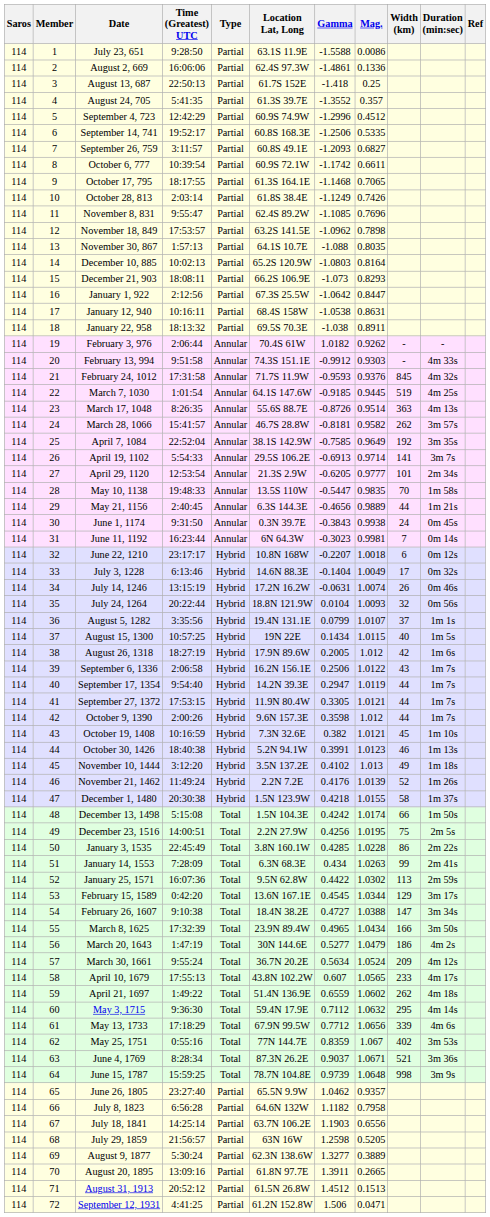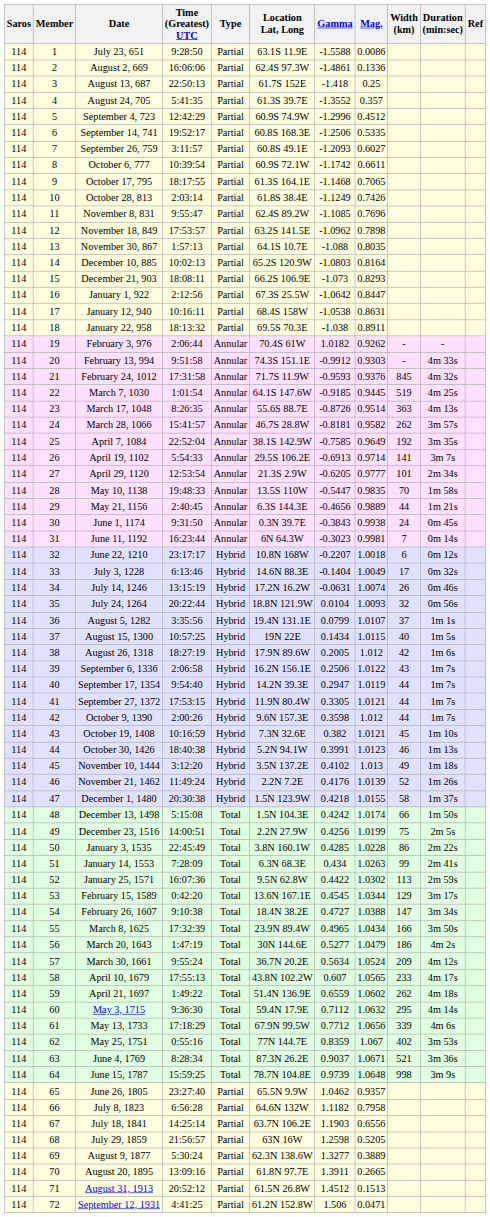 <table class=wikitable>
 <tr align=center>
 <th>Saros</th>
 <th>Member</th>
 <th>Date</th>
 <th>Time<br>(Greatest)<br><a href='#'>UTC</a></th>
 <th>Type</th>
 <th>Location<br>Lat, Long</th>
 <th><a href='#'>Gamma</a></th>
 <th><a href='#'>Mag.</a></th>
 <th>Width<br>(km)</th>
 <th>Duration<br>(min:sec)</th>
 <th>Ref</th>
 </tr>
 <tr align=center bgcolor=#ffffe0>
 <td>114</td>
 <td>1</td>
 <td>July 23, 651</td>
 <td>9:28:50</td>
 <td>Partial</td>
 <td>63.1S 11.9E</td>
 <td>-1.5588</td>
 <td>0.0086</td>
 <td></td>
 <td></td>
 <td></td>
 </tr>
 <tr align=center bgcolor=#ffffe0>
 <td>114</td>
 <td>2</td>
 <td>August 2, 669</td>
 <td>16:06:06</td>
 <td>Partial</td>
 <td>62.4S 97.3W</td>
 <td>-1.4861</td>
 <td>0.1336</td>
 <td></td>
 <td></td>
 <td></td>
 </tr>
 <tr align=center bgcolor=#ffffe0>
 <td>114</td>
 <td>3</td>
 <td>August 13, 687</td>
 <td>22:50:13</td>
 <td>Partial</td>
 <td>61.7S 152E</td>
 <td>-1.418</td>
 <td>0.25</td>
 <td></td>
 <td></td>
 <td></td>
 </tr>
 <tr align=center bgcolor=#ffffe0>
 <td>114</td>
 <td>4</td>
 <td>August 24, 705</td>
 <td>5:41:35</td>
 <td>Partial</td>
 <td>61.3S 39.7E</td>
 <td>-1.3552</td>
 <td>0.357</td>
 <td></td>
 <td></td>
 <td></td>
 </tr>
 <tr align=center bgcolor=#ffffe0>
 <td>114</td>
 <td>5</td>
 <td>September 4, 723</td>
 <td>12:42:29</td>
 <td>Partial</td>
 <td>60.9S 74.9W</td>
 <td>-1.2996</td>
 <td>0.4512</td>
 <td></td>
 <td></td>
 <td></td>
 </tr>
 <tr align=center bgcolor=#ffffe0>
 <td>114</td>
 <td>6</td>
 <td>September 14, 741</td>
 <td>19:52:17</td>
 <td>Partial</td>
 <td>60.8S 168.3E</td>
 <td>-1.2506</td>
 <td>0.5335</td>
 <td></td>
 <td></td>
 <td></td>
 </tr>
 <tr align=center bgcolor=#ffffe0>
 <td>114</td>
 <td>7</td>
 <td>September 26, 759</td>
 <td>3:11:57</td>
 <td>Partial</td>
 <td>60.8S 49.1E</td>
 <td>-1.2093</td>
-<td>0.6827</td>
+<td>0.6027</td>
 <td></td>
 <td></td>
 <td></td>
 </tr>
 <tr align=center bgcolor=#ffffe0>
 <td>114</td>
 <td>8</td>
 <td>October 6, 777</td>
 <td>10:39:54</td>
 <td>Partial</td>
 <td>60.9S 72.1W</td>
 <td>-1.1742</td>
 <td>0.6611</td>
 <td></td>
 <td></td>
 <td></td>
 </tr>
 <tr align=center bgcolor=#ffffe0>
 <td>114</td>
 <td>9</td>
 <td>October 17, 795</td>
 <td>18:17:55</td>
 <td>Partial</td>
 <td>61.3S 164.1E</td>
 <td>-1.1468</td>
 <td>0.7065</td>
 <td></td>
 <td></td>
 <td></td>
 </tr>
 <tr align=center bgcolor=#ffffe0>
 <td>114</td>
 <td>10</td>
 <td>October 28, 813</td>
 <td>2:03:14</td>
 <td>Partial</td>
 <td>61.8S 38.4E</td>
 <td>-1.1249</td>
 <td>0.7426</td>
 <td></td>
 <td></td>
 <td></td>
 </tr>
 <tr align=center bgcolor=#ffffe0>
 <td>114</td>
 <td>11</td>
 <td>November 8, 831</td>
 <td>9:55:47</td>
 <td>Partial</td>
 <td>62.4S 89.2W</td>
 <td>-1.1085</td>
 <td>0.7696</td>
 <td></td>
 <td></td>
 <td></td>
 </tr>
 <tr align=center bgcolor=#ffffe0>
 <td>114</td>
 <td>12</td>
 <td>November 18, 849</td>
 <td>17:53:57</td>
 <td>Partial</td>
 <td>63.2S 141.5E</td>
 <td>-1.0962</td>
 <td>0.7898</td>
 <td></td>
 <td></td>
 <td></td>
 </tr>
 <tr align=center bgcolor=#ffffe0>
 <td>114</td>
 <td>13</td>
 <td>November 30, 867</td>
 <td>1:57:13</td>
 <td>Partial</td>
 <td>64.1S 10.7E</td>
 <td>-1.088</td>
 <td>0.8035</td>
 <td></td>
 <td></td>
 <td></td>
 </tr>
 <tr align=center bgcolor=#ffffe0>
 <td>114</td>
 <td>14</td>
 <td>December 10, 885</td>
 <td>10:02:13</td>
 <td>Partial</td>
 <td>65.2S 120.9W</td>
 <td>-1.0803</td>
 <td>0.8164</td>
 <td></td>
 <td></td>
 <td></td>
 </tr>
 <tr align=center bgcolor=#ffffe0>
 <td>114</td>
 <td>15</td>
 <td>December 21, 903</td>
 <td>18:08:11</td>
 <td>Partial</td>
 <td>66.2S 106.9E</td>
 <td>-1.073</td>
 <td>0.8293</td>
 <td></td>
 <td></td>
 <td></td>
 </tr>
 <tr align=center bgcolor=#ffffe0>
 <td>114</td>
 <td>16</td>
 <td>January 1, 922</td>
 <td>2:12:56</td>
 <td>Partial</td>
 <td>67.3S 25.5W</td>
 <td>-1.0642</td>
 <td>0.8447</td>
 <td></td>
 <td></td>
 <td></td>
 </tr>
 <tr align=center bgcolor=#ffffe0>
 <td>114</td>
 <td>17</td>
 <td>January 12, 940</td>
 <td>10:16:11</td>
 <td>Partial</td>
 <td>68.4S 158W</td>
 <td>-1.0538</td>
 <td>0.8631</td>
 <td></td>
 <td></td>
 <td></td>
 </tr>
 <tr align=center bgcolor=#ffffe0>
 <td>114</td>
 <td>18</td>
 <td>January 22, 958</td>
 <td>18:13:32</td>
 <td>Partial</td>
 <td>69.5S 70.3E</td>
 <td>-1.038</td>
 <td>0.8911</td>
 <td></td>
 <td></td>
 <td></td>
 </tr>
 <tr align=center bgcolor=#ffe0ff>
 <td>114</td>
 <td>19</td>
 <td>February 3, 976</td>
 <td>2:06:44</td>
 <td>Annular</td>
 <td>70.4S 61W</td>
 <td>1.0182</td>
 <td>0.9262</td>
 <td>-</td>
 <td>-</td>
 <td></td>
 </tr>
 <tr align=center bgcolor=#ffe0ff>
 <td>114</td>
 <td>20</td>
 <td>February 13, 994</td>
 <td>9:51:58</td>
 <td>Annular</td>
 <td>74.3S 151.1E</td>
 <td>-0.9912</td>
 <td>0.9303</td>
 <td>-</td>
 <td>4m 33s</td>
 <td></td>
 </tr>
 <tr align=center bgcolor=#ffe0ff>
 <td>114</td>
 <td>21</td>
 <td>February 24, 1012</td>
 <td>17:31:58</td>
 <td>Annular</td>
 <td>71.7S 11.9W</td>
 <td>-0.9593</td>
 <td>0.9376</td>
 <td>845</td>
 <td>4m 32s</td>
 <td></td>
 </tr>
 <tr align=center bgcolor=#ffe0ff>
 <td>114</td>
 <td>22</td>
 <td>March 7, 1030</td>
 <td>1:01:54</td>
 <td>Annular</td>
 <td>64.1S 147.6W</td>
 <td>-0.9185</td>
 <td>0.9445</td>
 <td>519</td>
 <td>4m 25s</td>
 <td></td>
 </tr>
 <tr align=center bgcolor=#ffe0ff>
 <td>114</td>
 <td>23</td>
 <td>March 17, 1048</td>
 <td>8:26:35</td>
 <td>Annular</td>
 <td>55.6S 88.7E</td>
 <td>-0.8726</td>
 <td>0.9514</td>
 <td>363</td>
 <td>4m 13s</td>
 <td></td>
 </tr>
 <tr align=center bgcolor=#ffe0ff>
 <td>114</td>
 <td>24</td>
 <td>March 28, 1066</td>
 <td>15:41:57</td>
 <td>Annular</td>
 <td>46.7S 28.8W</td>
 <td>-0.8181</td>
 <td>0.9582</td>
 <td>262</td>
 <td>3m 57s</td>
 <td></td>
 </tr>
 <tr align=center bgcolor=#ffe0ff>
 <td>114</td>
 <td>25</td>
 <td>April 7, 1084</td>
 <td>22:52:04</td>
 <td>Annular</td>
 <td>38.1S 142.9W</td>
 <td>-0.7585</td>
 <td>0.9649</td>
 <td>192</td>
 <td>3m 35s</td>
 <td></td>
 </tr>
 <tr align=center bgcolor=#ffe0ff>
 <td>114</td>
 <td>26</td>
 <td>April 19, 1102</td>
 <td>5:54:33</td>
 <td>Annular</td>
 <td>29.5S 106.2E</td>
 <td>-0.6913</td>
 <td>0.9714</td>
 <td>141</td>
 <td>3m 7s</td>
 <td></td>
 </tr>
 <tr align=center bgcolor=#ffe0ff>
 <td>114</td>
 <td>27</td>
 <td>April 29, 1120</td>
 <td>12:53:54</td>
 <td>Annular</td>
 <td>21.3S 2.9W</td>
 <td>-0.6205</td>
 <td>0.9777</td>
 <td>101</td>
 <td>2m 34s</td>
 <td></td>
 </tr>
 <tr align=center bgcolor=#ffe0ff>
 <td>114</td>
 <td>28</td>
 <td>May 10, 1138</td>
 <td>19:48:33</td>
 <td>Annular</td>
 <td>13.5S 110W</td>
 <td>-0.5447</td>
 <td>0.9835</td>
 <td>70</td>
 <td>1m 58s</td>
 <td></td>
 </tr>
 <tr align=center bgcolor=#ffe0ff>
 <td>114</td>
 <td>29</td>
 <td>May 21, 1156</td>
 <td>2:40:45</td>
 <td>Annular</td>
 <td>6.3S 144.3E</td>
 <td>-0.4656</td>
 <td>0.9889</td>
 <td>44</td>
 <td>1m 21s</td>
 <td></td>
 </tr>
 <tr align=center bgcolor=#ffe0ff>
 <td>114</td>
 <td>30</td>
 <td>June 1, 1174</td>
 <td>9:31:50</td>
 <td>Annular</td>
 <td>0.3N 39.7E</td>
 <td>-0.3843</td>
 <td>0.9938</td>
 <td>24</td>
 <td>0m 45s</td>
 <td></td>
 </tr>
 <tr align=center bgcolor=#ffe0ff>
 <td>114</td>
 <td>31</td>
 <td>June 11, 1192</td>
 <td>16:23:44</td>
 <td>Annular</td>
 <td>6N 64.3W</td>
 <td>-0.3023</td>
 <td>0.9981</td>
 <td>7</td>
 <td>0m 14s</td>
 <td></td>
 </tr>
 <tr align=center bgcolor=#e0e0ff>
 <td>114</td>
 <td>32</td>
 <td>June 22, 1210</td>
 <td>23:17:17</td>
 <td>Hybrid</td>
 <td>10.8N 168W</td>
 <td>-0.2207</td>
 <td>1.0018</td>
 <td>6</td>
 <td>0m 12s</td>
 <td></td>
 </tr>
 <tr align=center bgcolor=#e0e0ff>
 <td>114</td>
 <td>33</td>
 <td>July 3, 1228</td>
 <td>6:13:46</td>
 <td>Hybrid</td>
 <td>14.6N 88.3E</td>
 <td>-0.1404</td>
 <td>1.0049</td>
 <td>17</td>
 <td>0m 32s</td>
 <td></td>
 </tr>
 <tr align=center bgcolor=#e0e0ff>
 <td>114</td>
 <td>34</td>
 <td>July 14, 1246</td>
 <td>13:15:19</td>
 <td>Hybrid</td>
 <td>17.2N 16.2W</td>
 <td>-0.0631</td>
 <td>1.0074</td>
 <td>26</td>
 <td>0m 46s</td>
 <td></td>
 </tr>
 <tr align=center bgcolor=#e0e0ff>
 <td>114</td>
 <td>35</td>
 <td>July 24, 1264</td>
 <td>20:22:44</td>
 <td>Hybrid</td>
 <td>18.8N 121.9W</td>
 <td>0.0104</td>
 <td>1.0093</td>
 <td>32</td>
 <td>0m 56s</td>
 <td></td>
 </tr>
 <tr align=center bgcolor=#e0e0ff>
 <td>114</td>
 <td>36</td>
 <td>August 5, 1282</td>
 <td>3:35:56</td>
 <td>Hybrid</td>
 <td>19.4N 131.1E</td>
 <td>0.0799</td>
 <td>1.0107</td>
 <td>37</td>
 <td>1m 1s</td>
 <td></td>
 </tr>
 <tr align=center bgcolor=#e0e0ff>
 <td>114</td>
 <td>37</td>
 <td>August 15, 1300</td>
 <td>10:57:25</td>
 <td>Hybrid</td>
 <td>19N 22E</td>
 <td>0.1434</td>
 <td>1.0115</td>
 <td>40</td>
 <td>1m 5s</td>
 <td></td>
 </tr>
 <tr align=center bgcolor=#e0e0ff>
 <td>114</td>
 <td>38</td>
 <td>August 26, 1318</td>
 <td>18:27:19</td>
 <td>Hybrid</td>
 <td>17.9N 89.6W</td>
 <td>0.2005</td>
 <td>1.012</td>
 <td>42</td>
 <td>1m 6s</td>
 <td></td>
 </tr>
 <tr align=center bgcolor=#e0e0ff>
 <td>114</td>
 <td>39</td>
 <td>September 6, 1336</td>
 <td>2:06:58</td>
 <td>Hybrid</td>
 <td>16.2N 156.1E</td>
 <td>0.2506</td>
 <td>1.0122</td>
 <td>43</td>
 <td>1m 7s</td>
 <td></td>
 </tr>
 <tr align=center bgcolor=#e0e0ff>
 <td>114</td>
 <td>40</td>
 <td>September 17, 1354</td>
 <td>9:54:40</td>
 <td>Hybrid</td>
 <td>14.2N 39.3E</td>
 <td>0.2947</td>
 <td>1.0119</td>
 <td>44</td>
 <td>1m 7s</td>
 <td></td>
 </tr>
 <tr align=center bgcolor=#e0e0ff>
 <td>114</td>
 <td>41</td>
 <td>September 27, 1372</td>
 <td>17:53:15</td>
 <td>Hybrid</td>
 <td>11.9N 80.4W</td>
 <td>0.3305</td>
 <td>1.0121</td>
 <td>44</td>
 <td>1m 7s</td>
 <td></td>
 </tr>
 <tr align=center bgcolor=#e0e0ff>
 <td>114</td>
 <td>42</td>
 <td>October 9, 1390</td>
 <td>2:00:26</td>
 <td>Hybrid</td>
 <td>9.6N 157.3E</td>
 <td>0.3598</td>
 <td>1.012</td>
 <td>44</td>
 <td>1m 7s</td>
 <td></td>
 </tr>
 <tr align=center bgcolor=#e0e0ff>
 <td>114</td>
 <td>43</td>
 <td>October 19, 1408</td>
 <td>10:16:59</td>
 <td>Hybrid</td>
 <td>7.3N 32.6E</td>
 <td>0.382</td>
 <td>1.0121</td>
 <td>45</td>
 <td>1m 10s</td>
 <td></td>
 </tr>
 <tr align=center bgcolor=#e0e0ff>
 <td>114</td>
 <td>44</td>
 <td>October 30, 1426</td>
 <td>18:40:38</td>
 <td>Hybrid</td>
 <td>5.2N 94.1W</td>
 <td>0.3991</td>
 <td>1.0123</td>
 <td>46</td>
 <td>1m 13s</td>
 <td></td>
 </tr>
 <tr align=center bgcolor=#e0e0ff>
 <td>114</td>
 <td>45</td>
 <td>November 10, 1444</td>
 <td>3:12:20</td>
 <td>Hybrid</td>
 <td>3.5N 137.2E</td>
 <td>0.4102</td>
 <td>1.013</td>
 <td>49</td>
 <td>1m 18s</td>
 <td></td>
 </tr>
 <tr align=center bgcolor=#e0e0ff>
 <td>114</td>
 <td>46</td>
 <td>November 21, 1462</td>
 <td>11:49:24</td>
 <td>Hybrid</td>
 <td>2.2N 7.2E</td>
 <td>0.4176</td>
 <td>1.0139</td>
 <td>52</td>
 <td>1m 26s</td>
 <td></td>
 </tr>
 <tr align=center bgcolor=#e0e0ff>
 <td>114</td>
 <td>47</td>
 <td>December 1, 1480</td>
 <td>20:30:38</td>
 <td>Hybrid</td>
 <td>1.5N 123.9W</td>
 <td>0.4218</td>
 <td>1.0155</td>
 <td>58</td>
 <td>1m 37s</td>
 <td></td>
 </tr>
 <tr align=center bgcolor=#e0ffe0>
 <td>114</td>
 <td>48</td>
 <td>December 13, 1498</td>
 <td>5:15:08</td>
 <td>Total</td>
 <td>1.5N 104.3E</td>
 <td>0.4242</td>
 <td>1.0174</td>
 <td>66</td>
 <td>1m 50s</td>
 <td></td>
 </tr>
 <tr align=center bgcolor=#e0ffe0>
 <td>114</td>
 <td>49</td>
 <td>December 23, 1516</td>
 <td>14:00:51</td>
 <td>Total</td>
 <td>2.2N 27.9W</td>
 <td>0.4256</td>
-<td>1.0195</td>
+<td>1.0199</td>
 <td>75</td>
 <td>2m 5s</td>
 <td></td>
 </tr>
 <tr align=center bgcolor=#e0ffe0>
 <td>114</td>
 <td>50</td>
 <td>January 3, 1535</td>
 <td>22:45:49</td>
 <td>Total</td>
 <td>3.8N 160.1W</td>
 <td>0.4285</td>
 <td>1.0228</td>
 <td>86</td>
 <td>2m 22s</td>
 <td></td>
 </tr>
 <tr align=center bgcolor=#e0ffe0>
 <td>114</td>
 <td>51</td>
 <td>January 14, 1553</td>
 <td>7:28:09</td>
 <td>Total</td>
 <td>6.3N 68.3E</td>
 <td>0.434</td>
 <td>1.0263</td>
 <td>99</td>
 <td>2m 41s</td>
 <td></td>
 </tr>
 <tr align=center bgcolor=#e0ffe0>
 <td>114</td>
 <td>52</td>
 <td>January 25, 1571</td>
 <td>16:07:36</td>
 <td>Total</td>
 <td>9.5N 62.8W</td>
 <td>0.4422</td>
 <td>1.0302</td>
 <td>113</td>
 <td>2m 59s</td>
 <td></td>
 </tr>
 <tr align=center bgcolor=#e0ffe0>
 <td>114</td>
 <td>53</td>
 <td>February 15, 1589</td>
 <td>0:42:20</td>
 <td>Total</td>
 <td>13.6N 167.1E</td>
 <td>0.4545</td>
 <td>1.0344</td>
 <td>129</td>
 <td>3m 17s</td>
 <td></td>
 </tr>
 <tr align=center bgcolor=#e0ffe0>
 <td>114</td>
 <td>54</td>
 <td>February 26, 1607</td>
 <td>9:10:38</td>
 <td>Total</td>
 <td>18.4N 38.2E</td>
 <td>0.4727</td>
 <td>1.0388</td>
 <td>147</td>
 <td>3m 34s</td>
 <td></td>
 </tr>
 <tr align=center bgcolor=#e0ffe0>
 <td>114</td>
 <td>55</td>
 <td>March 8, 1625</td>
 <td>17:32:39</td>
 <td>Total</td>
 <td>23.9N 89.4W</td>
 <td>0.4965</td>
 <td>1.0434</td>
 <td>166</td>
 <td>3m 50s</td>
 <td></td>
 </tr>
 <tr align=center bgcolor=#e0ffe0>
 <td>114</td>
 <td>56</td>
 <td>March 20, 1643</td>
 <td>1:47:19</td>
 <td>Total</td>
 <td>30N 144.6E</td>
 <td>0.5277</td>
 <td>1.0479</td>
 <td>186</td>
 <td>4m 2s</td>
 <td></td>
 </tr>
 <tr align=center bgcolor=#e0ffe0>
 <td>114</td>
 <td>57</td>
 <td>March 30, 1661</td>
 <td>9:55:24</td>
 <td>Total</td>
 <td>36.7N 20.2E</td>
 <td>0.5634</td>
 <td>1.0524</td>
 <td>209</td>
 <td>4m 12s</td>
 <td></td>
 </tr>
 <tr align=center bgcolor=#e0ffe0>
 <td>114</td>
 <td>58</td>
 <td>April 10, 1679</td>
 <td>17:55:13</td>
 <td>Total</td>
 <td>43.8N 102.2W</td>
 <td>0.607</td>
 <td>1.0565</td>
 <td>233</td>
 <td>4m 17s</td>
 <td></td>
 </tr>
 <tr align=center bgcolor=#e0ffe0>
 <td>114</td>
 <td>59</td>
 <td>April 21, 1697</td>
 <td>1:49:22</td>
 <td>Total</td>
 <td>51.4N 136.9E</td>
 <td>0.6559</td>
 <td>1.0602</td>
 <td>262</td>
 <td>4m 18s</td>
 <td></td>
 </tr>
 <tr align=center bgcolor=#e0ffe0>
 <td>114</td>
 <td>60</td>
 <td><a href='#'>May 3, 1715</a></td>
 <td>9:36:30</td>
 <td>Total</td>
 <td>59.4N 17.9E</td>
 <td>0.7112</td>
 <td>1.0632</td>
 <td>295</td>
 <td>4m 14s</td>
 <td></td>
 </tr>
 <tr align=center bgcolor=#e0ffe0>
 <td>114</td>
 <td>61</td>
 <td>May 13, 1733</td>
 <td>17:18:29</td>
 <td>Total</td>
 <td>67.9N 99.5W</td>
 <td>0.7712</td>
 <td>1.0656</td>
 <td>339</td>
 <td>4m 6s</td>
 <td></td>
 </tr>
 <tr align=center bgcolor=#e0ffe0>
 <td>114</td>
 <td>62</td>
 <td>May 25, 1751</td>
 <td>0:55:16</td>
 <td>Total</td>
 <td>77N 144.7E</td>
 <td>0.8359</td>
 <td>1.067</td>
 <td>402</td>
 <td>3m 53s</td>
 <td></td>
 </tr>
 <tr align=center bgcolor=#e0ffe0>
 <td>114</td>
 <td>63</td>
 <td>June 4, 1769</td>
 <td>8:28:34</td>
 <td>Total</td>
 <td>87.3N 26.2E</td>
 <td>0.9037</td>
 <td>1.0671</td>
 <td>521</td>
 <td>3m 36s</td>
 <td></td>
 </tr>
 <tr align=center bgcolor=#e0ffe0>
 <td>114</td>
 <td>64</td>
 <td>June 15, 1787</td>
 <td>15:59:25</td>
 <td>Total</td>
 <td>78.7N 104.8E</td>
 <td>0.9739</td>
 <td>1.0648</td>
 <td>998</td>
 <td>3m 9s</td>
 <td></td>
 </tr>
 <tr align=center bgcolor=#ffffe0>
 <td>114</td>
 <td>65</td>
 <td>June 26, 1805</td>
 <td>23:27:40</td>
 <td>Partial</td>
 <td>65.5N 9.9W</td>
 <td>1.0462</td>
 <td>0.9357</td>
 <td></td>
 <td></td>
 <td></td>
 </tr>
 <tr align=center bgcolor=#ffffe0>
 <td>114</td>
 <td>66</td>
 <td>July 8, 1823</td>
 <td>6:56:28</td>
 <td>Partial</td>
 <td>64.6N 132W</td>
 <td>1.1182</td>
 <td>0.7958</td>
 <td></td>
 <td></td>
 <td></td>
 </tr>
 <tr align=center bgcolor=#ffffe0>
 <td>114</td>
 <td>67</td>
 <td>July 18, 1841</td>
 <td>14:25:14</td>
 <td>Partial</td>
 <td>63.7N 106.2E</td>
 <td>1.1903</td>
 <td>0.6556</td>
 <td></td>
 <td></td>
 <td></td>
 </tr>
 <tr align=center bgcolor=#ffffe0>
 <td>114</td>
 <td>68</td>
 <td>July 29, 1859</td>
 <td>21:56:57</td>
 <td>Partial</td>
 <td>63N 16W</td>
 <td>1.2598</td>
 <td>0.5205</td>
 <td></td>
 <td></td>
 <td></td>
 </tr>
 <tr align=center bgcolor=#ffffe0>
 <td>114</td>
 <td>69</td>
 <td>August 9, 1877</td>
 <td>5:30:24</td>
 <td>Partial</td>
 <td>62.3N 138.6W</td>
 <td>1.3277</td>
 <td>0.3889</td>
 <td></td>
 <td></td>
 <td></td>
 </tr>
 <tr align=center bgcolor=#ffffe0>
 <td>114</td>
 <td>70</td>
 <td>August 20, 1895</td>
 <td>13:09:16</td>
 <td>Partial</td>
 <td>61.8N 97.7E</td>
 <td>1.3911</td>
 <td>0.2665</td>
 <td></td>
 <td></td>
 <td></td>
 </tr>
 <tr align=center bgcolor=#ffffe0>
 <td>114</td>
 <td>71</td>
 <td><a href='#'>August 31, 1913</a></td>
 <td>20:52:12</td>
 <td>Partial</td>
 <td>61.5N 26.8W</td>
 <td>1.4512</td>
 <td>0.1513</td>
 <td></td>
 <td></td>
 <td></td>
 </tr>
 <tr align=center bgcolor=#ffffe0>
 <td>114</td>
 <td>72</td>
 <td><a href='#'>September 12, 1931</a></td>
 <td>4:41:25</td>
 <td>Partial</td>
 <td>61.2N 152.8W</td>
 <td>1.506</td>
 <td>0.0471</td>
 <td></td>
 <td></td>
 <td></td>
 </tr>
 </table>
